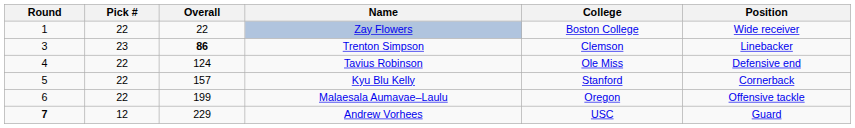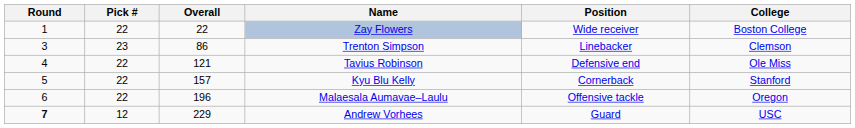 <table class="wikitable sortable sortable" style="width: 100%; text-align:center">
 <tr>
 <th>Round</th>
 <th>Pick #</th>
 <th>Overall</th>
 <th>Name</th>
+<th>Position</th>
 <th>College</th>
-<th>Position</th>
 </tr>
 <tr>
 <td>1</td>
 <td>22</td>
 <td>22</td>
 <td bgcolor=lightsteelblue><a href='#'>Zay Flowers</a></td>
+<td><a href='#'>Wide receiver</a></td>
 <td><a href='#'>Boston College</a></td>
-<td><a href='#'>Wide receiver</a></td>
 </tr>
 <tr>
 <td>3</td>
 <td>23</td>
-<td><strong>86</strong></td>
+<td>86</td>
 <td><a href='#'>Trenton Simpson</a></td>
+<td><a href='#'>Linebacker</a></td>
 <td><a href='#'>Clemson</a></td>
-<td><a href='#'>Linebacker</a></td>
 </tr>
 <tr>
 <td>4</td>
 <td>22</td>
-<td>124</td>
+<td>121</td>
 <td><a href='#'>Tavius Robinson</a></td>
+<td><a href='#'>Defensive end</a></td>
 <td><a href='#'>Ole Miss</a></td>
-<td><a href='#'>Defensive end</a></td>
 </tr>
 <tr>
 <td>5</td>
 <td>22</td>
 <td>157</td>
 <td><a href='#'>Kyu Blu Kelly</a></td>
+<td><a href='#'>Cornerback</a></td>
 <td><a href='#'>Stanford</a></td>
-<td><a href='#'>Cornerback</a></td>
 </tr>
 <tr>
 <td>6</td>
 <td>22</td>
-<td>199</td>
+<td>196</td>
 <td><a href='#'>Malaesala Aumavae–Laulu</a></td>
+<td><a href='#'>Offensive tackle</a></td>
 <td><a href='#'>Oregon</a></td>
-<td><a href='#'>Offensive tackle</a></td>
 </tr>
 <tr>
 <td><strong>7</strong></td>
 <td>12</td>
 <td>229</td>
 <td><a href='#'>Andrew Vorhees</a></td>
+<td><a href='#'>Guard</a></td>
 <td><a href='#'>USC</a></td>
-<td><a href='#'>Guard</a></td>
 </tr>
 </table>
